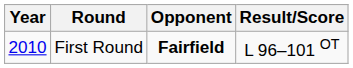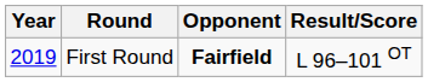 <table class="wikitable">
 <tr>
 <th>Year</th>
 <th>Round</th>
 <th>Opponent</th>
 <th>Result/Score</th>
 </tr>
 <tr align="center">
-<td><a href='#'>2010</a></td>
+<td><a href='#'>2019</a></td>
 <td>First Round</td>
 <td><strong>Fairfield</strong></td>
 <td>L 96–101 <sup>OT</sup></td>
 </tr>
 </table>
